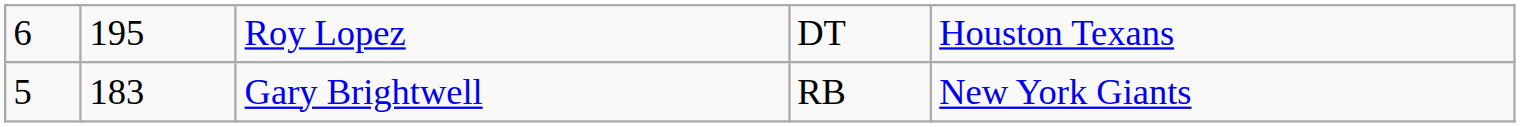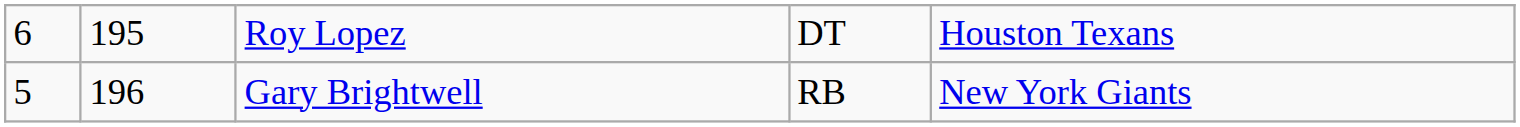 <table class="wikitable" style="width:75%;">
 <tr>
 <td>6</td>
 <td>195</td>
 <td><a href='#'>Roy Lopez</a></td>
 <td>DT</td>
 <td><a href='#'>Houston Texans</a></td>
 </tr>
 <tr>
 <td>5</td>
-<td>183</td>
+<td>196</td>
 <td><a href='#'>Gary Brightwell</a></td>
 <td>RB</td>
 <td><a href='#'>New York Giants</a></td>
 </tr>
 </table>
